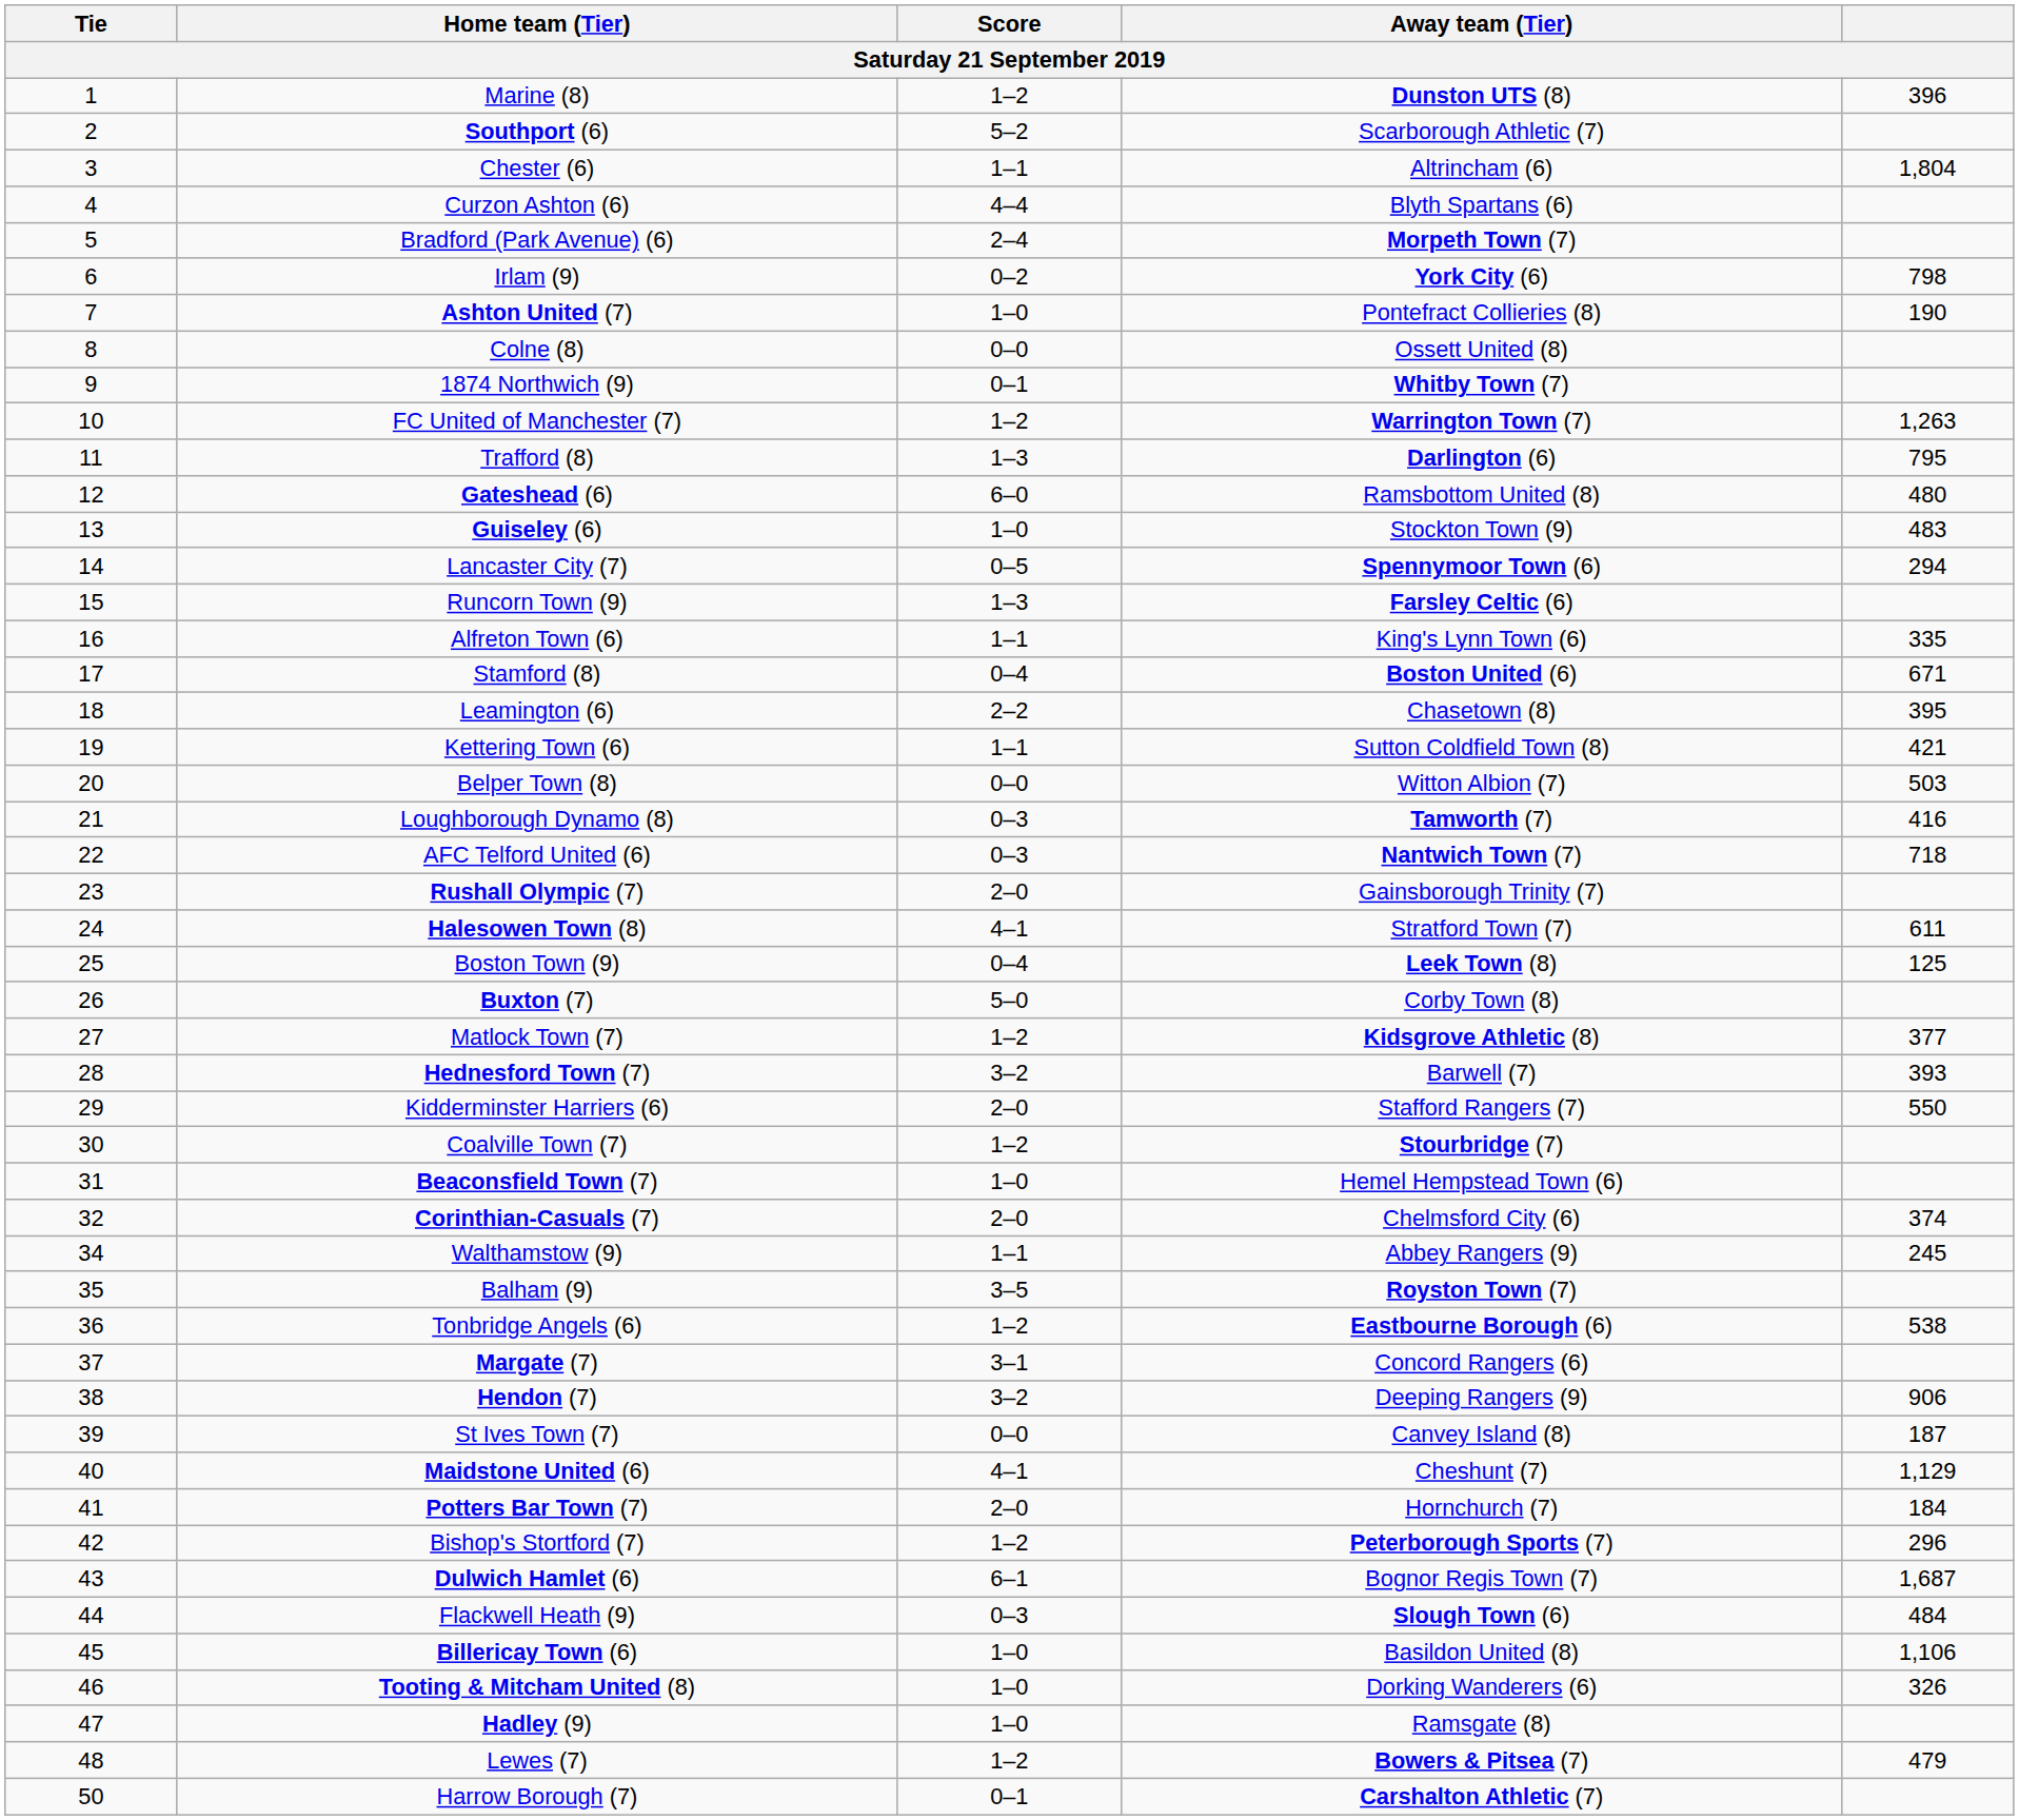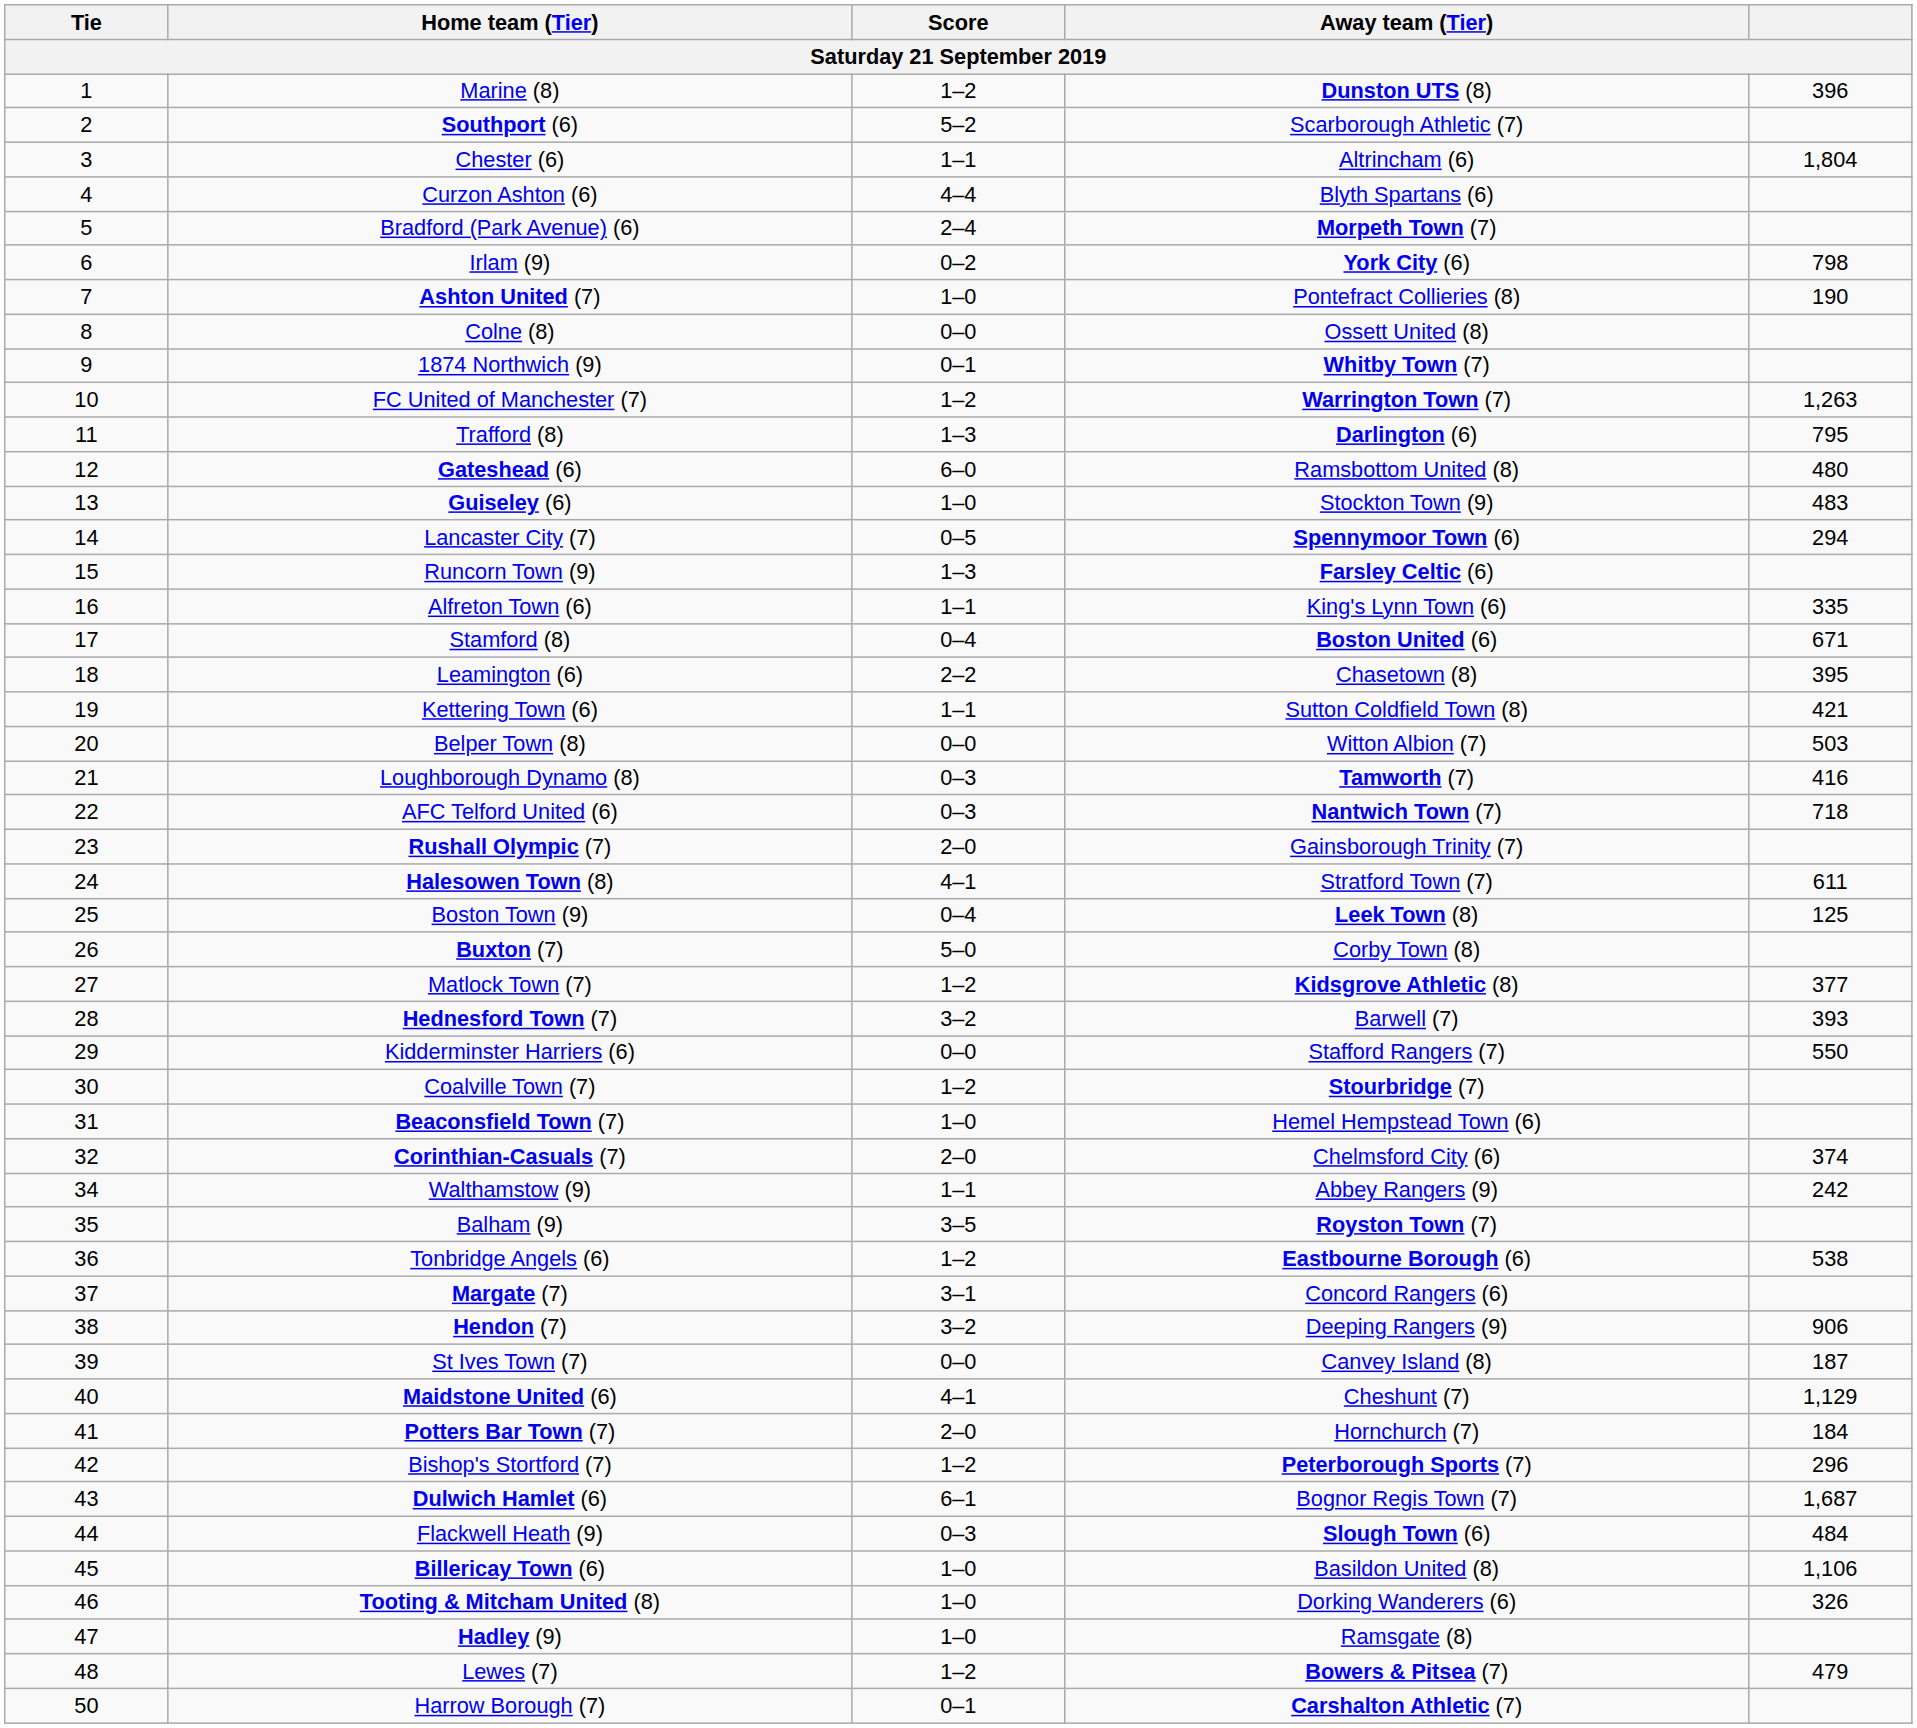 <table class="wikitable" style="text-align:center; font-size:90%; width:100%">
 <tr>
 <th scope="col" style="width:  8.43%;">Tie</th>
 <th scope="col" style="width: 35.29%;">Home team (<a href='#'>Tier</a>)</th>
 <th scope="col" style="width: 11.00%;">Score</th>
 <th scope="col" style="width: 35.29%;">Away team (<a href='#'>Tier</a>)</th>
 <th scope="col" style="width:  8.43%;"></th>
 </tr>
 <tr>
 <th colspan="5"><strong>Saturday 21 September 2019</strong></th>
 </tr>
 <tr>
 <td>1</td>
 <td><a href='#'>Marine</a> (8)</td>
 <td>1–2</td>
 <td><strong><a href='#'>Dunston UTS</a></strong> (8)</td>
 <td>396</td>
 </tr>
 <tr>
 <td>2</td>
 <td><strong><a href='#'>Southport</a></strong> (6)</td>
 <td>5–2</td>
 <td><a href='#'>Scarborough Athletic</a> (7)</td>
 <td></td>
 </tr>
 <tr>
 <td>3</td>
 <td><a href='#'>Chester</a> (6)</td>
 <td>1–1</td>
 <td><a href='#'>Altrincham</a> (6)</td>
 <td>1,804</td>
 </tr>
 <tr>
 <td>4</td>
 <td><a href='#'>Curzon Ashton</a> (6)</td>
 <td>4–4</td>
 <td><a href='#'>Blyth Spartans</a> (6)</td>
 <td></td>
 </tr>
 <tr>
 <td>5</td>
 <td><a href='#'>Bradford (Park Avenue)</a> (6)</td>
 <td>2–4</td>
 <td><strong><a href='#'>Morpeth Town</a></strong> (7)</td>
 <td></td>
 </tr>
 <tr>
 <td>6</td>
 <td><a href='#'>Irlam</a> (9)</td>
 <td>0–2</td>
 <td><strong><a href='#'>York City</a></strong> (6)</td>
 <td>798</td>
 </tr>
 <tr>
 <td>7</td>
 <td><strong><a href='#'>Ashton United</a></strong> (7)</td>
 <td>1–0</td>
 <td><a href='#'>Pontefract Collieries</a> (8)</td>
 <td>190</td>
 </tr>
 <tr>
 <td>8</td>
 <td><a href='#'>Colne</a> (8)</td>
 <td>0–0</td>
 <td><a href='#'>Ossett United</a> (8)</td>
 <td></td>
 </tr>
 <tr>
 <td>9</td>
 <td><a href='#'>1874 Northwich</a> (9)</td>
 <td>0–1</td>
 <td><strong><a href='#'>Whitby Town</a></strong> (7)</td>
 <td></td>
 </tr>
 <tr>
 <td>10</td>
 <td><a href='#'>FC United of Manchester</a> (7)</td>
 <td>1–2</td>
 <td><strong><a href='#'>Warrington Town</a></strong> (7)</td>
 <td>1,263</td>
 </tr>
 <tr>
 <td>11</td>
 <td><a href='#'>Trafford</a> (8)</td>
 <td>1–3</td>
 <td><strong><a href='#'>Darlington</a></strong> (6)</td>
 <td>795</td>
 </tr>
 <tr>
 <td>12</td>
 <td><strong><a href='#'>Gateshead</a></strong> (6)</td>
 <td>6–0</td>
 <td><a href='#'>Ramsbottom United</a> (8)</td>
 <td>480</td>
 </tr>
 <tr>
 <td>13</td>
 <td><strong><a href='#'>Guiseley</a></strong> (6)</td>
 <td>1–0</td>
 <td><a href='#'>Stockton Town</a> (9)</td>
 <td>483</td>
 </tr>
 <tr>
 <td>14</td>
 <td><a href='#'>Lancaster City</a> (7)</td>
 <td>0–5</td>
 <td><strong><a href='#'>Spennymoor Town</a></strong> (6)</td>
 <td>294</td>
 </tr>
 <tr>
 <td>15</td>
 <td><a href='#'>Runcorn Town</a> (9)</td>
 <td>1–3</td>
 <td><strong><a href='#'>Farsley Celtic</a></strong> (6)</td>
 <td></td>
 </tr>
 <tr>
 <td>16</td>
 <td><a href='#'>Alfreton Town</a> (6)</td>
 <td>1–1</td>
 <td><a href='#'>King's Lynn Town</a> (6)</td>
 <td>335</td>
 </tr>
 <tr>
 <td>17</td>
 <td><a href='#'>Stamford</a> (8)</td>
 <td>0–4</td>
 <td><strong><a href='#'>Boston United</a></strong> (6)</td>
 <td>671</td>
 </tr>
 <tr>
 <td>18</td>
 <td><a href='#'>Leamington</a> (6)</td>
 <td>2–2</td>
 <td><a href='#'>Chasetown</a> (8)</td>
 <td>395</td>
 </tr>
 <tr>
 <td>19</td>
 <td><a href='#'>Kettering Town</a> (6)</td>
 <td>1–1</td>
 <td><a href='#'>Sutton Coldfield Town</a> (8)</td>
 <td>421</td>
 </tr>
 <tr>
 <td>20</td>
 <td><a href='#'>Belper Town</a> (8)</td>
 <td>0–0</td>
 <td><a href='#'>Witton Albion</a> (7)</td>
 <td>503</td>
 </tr>
 <tr>
 <td>21</td>
 <td><a href='#'>Loughborough Dynamo</a> (8)</td>
 <td>0–3</td>
 <td><strong><a href='#'>Tamworth</a></strong> (7)</td>
 <td>416</td>
 </tr>
 <tr>
 <td>22</td>
 <td><a href='#'>AFC Telford United</a> (6)</td>
 <td>0–3</td>
 <td><strong><a href='#'>Nantwich Town</a></strong> (7)</td>
 <td>718</td>
 </tr>
 <tr>
 <td>23</td>
 <td><strong><a href='#'>Rushall Olympic</a></strong> (7)</td>
 <td>2–0</td>
 <td><a href='#'>Gainsborough Trinity</a> (7)</td>
 <td></td>
 </tr>
 <tr>
 <td>24</td>
 <td><strong><a href='#'>Halesowen Town</a></strong> (8)</td>
 <td>4–1</td>
 <td><a href='#'>Stratford Town</a> (7)</td>
 <td>611</td>
 </tr>
 <tr>
 <td>25</td>
 <td><a href='#'>Boston Town</a> (9)</td>
 <td>0–4</td>
 <td><strong><a href='#'>Leek Town</a></strong> (8)</td>
 <td>125</td>
 </tr>
 <tr>
 <td>26</td>
 <td><strong><a href='#'>Buxton</a></strong> (7)</td>
 <td>5–0</td>
 <td><a href='#'>Corby Town</a> (8)</td>
 <td></td>
 </tr>
 <tr>
 <td>27</td>
 <td><a href='#'>Matlock Town</a> (7)</td>
 <td>1–2</td>
 <td><strong><a href='#'>Kidsgrove Athletic</a></strong> (8)</td>
 <td>377</td>
 </tr>
 <tr>
 <td>28</td>
 <td><strong><a href='#'>Hednesford Town</a></strong> (7)</td>
 <td>3–2</td>
 <td><a href='#'>Barwell</a> (7)</td>
 <td>393</td>
 </tr>
 <tr>
 <td>29</td>
 <td><a href='#'>Kidderminster Harriers</a> (6)</td>
-<td>2–0</td>
+<td>0–0</td>
 <td><a href='#'>Stafford Rangers</a> (7)</td>
 <td>550</td>
 </tr>
 <tr>
 <td>30</td>
 <td><a href='#'>Coalville Town</a> (7)</td>
 <td>1–2</td>
 <td><strong><a href='#'>Stourbridge</a></strong> (7)</td>
 <td></td>
 </tr>
 <tr>
 <td>31</td>
 <td><strong><a href='#'>Beaconsfield Town</a></strong> (7)</td>
 <td>1–0</td>
 <td><a href='#'>Hemel Hempstead Town</a> (6)</td>
 <td></td>
 </tr>
 <tr>
 <td>32</td>
 <td><strong><a href='#'>Corinthian-Casuals</a></strong> (7)</td>
 <td>2–0</td>
 <td><a href='#'>Chelmsford City</a> (6)</td>
 <td>374</td>
 </tr>
 <tr>
 <td>34</td>
 <td><a href='#'>Walthamstow</a> (9)</td>
 <td>1–1</td>
 <td><a href='#'>Abbey Rangers</a> (9)</td>
-<td>245</td>
+<td>242</td>
 </tr>
 <tr>
 <td>35</td>
 <td><a href='#'>Balham</a> (9)</td>
 <td>3–5</td>
 <td><strong><a href='#'>Royston Town</a></strong> (7)</td>
 <td></td>
 </tr>
 <tr>
 <td>36</td>
 <td><a href='#'>Tonbridge Angels</a> (6)</td>
 <td>1–2</td>
 <td><strong><a href='#'>Eastbourne Borough</a></strong> (6)</td>
 <td>538</td>
 </tr>
 <tr>
 <td>37</td>
 <td><strong><a href='#'>Margate</a></strong> (7)</td>
 <td>3–1</td>
 <td><a href='#'>Concord Rangers</a> (6)</td>
 <td></td>
 </tr>
 <tr>
 <td>38</td>
 <td><strong><a href='#'>Hendon</a></strong> (7)</td>
 <td>3–2</td>
 <td><a href='#'>Deeping Rangers</a> (9)</td>
 <td>906</td>
 </tr>
 <tr>
 <td>39</td>
 <td><a href='#'>St Ives Town</a> (7)</td>
 <td>0–0</td>
 <td><a href='#'>Canvey Island</a> (8)</td>
 <td>187</td>
 </tr>
 <tr>
 <td>40</td>
 <td><strong><a href='#'>Maidstone United</a></strong> (6)</td>
 <td>4–1</td>
 <td><a href='#'>Cheshunt</a> (7)</td>
 <td>1,129</td>
 </tr>
 <tr>
 <td>41</td>
 <td><strong><a href='#'>Potters Bar Town</a></strong> (7)</td>
 <td>2–0</td>
 <td><a href='#'>Hornchurch</a> (7)</td>
 <td>184</td>
 </tr>
 <tr>
 <td>42</td>
 <td><a href='#'>Bishop's Stortford</a> (7)</td>
 <td>1–2</td>
 <td><strong><a href='#'>Peterborough Sports</a></strong> (7)</td>
 <td>296</td>
 </tr>
 <tr>
 <td>43</td>
 <td><strong><a href='#'>Dulwich Hamlet</a></strong> (6)</td>
 <td>6–1</td>
 <td><a href='#'>Bognor Regis Town</a> (7)</td>
 <td>1,687</td>
 </tr>
 <tr>
 <td>44</td>
 <td><a href='#'>Flackwell Heath</a> (9)</td>
 <td>0–3</td>
 <td><strong><a href='#'>Slough Town</a></strong> (6)</td>
 <td>484</td>
 </tr>
 <tr>
 <td>45</td>
 <td><strong><a href='#'>Billericay Town</a></strong> (6)</td>
 <td>1–0</td>
 <td><a href='#'>Basildon United</a> (8)</td>
 <td>1,106</td>
 </tr>
 <tr>
 <td>46</td>
 <td><strong><a href='#'>Tooting & Mitcham United</a></strong> (8)</td>
 <td>1–0</td>
 <td><a href='#'>Dorking Wanderers</a> (6)</td>
 <td>326</td>
 </tr>
 <tr>
 <td>47</td>
 <td><strong><a href='#'>Hadley</a></strong> (9)</td>
 <td>1–0</td>
 <td><a href='#'>Ramsgate</a> (8)</td>
 <td></td>
 </tr>
 <tr>
 <td>48</td>
 <td><a href='#'>Lewes</a> (7)</td>
 <td>1–2</td>
 <td><strong><a href='#'>Bowers & Pitsea</a></strong> (7)</td>
 <td>479</td>
 </tr>
 <tr>
 <td>50</td>
 <td><a href='#'>Harrow Borough</a> (7)</td>
 <td>0–1</td>
 <td><strong><a href='#'>Carshalton Athletic</a></strong> (7)</td>
 <td></td>
 </tr>
 </table>
